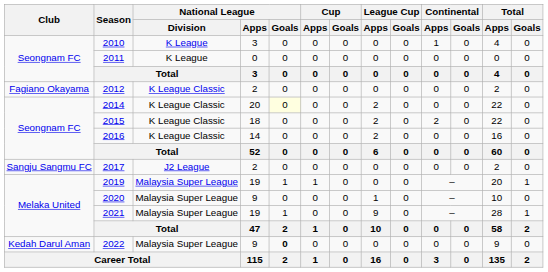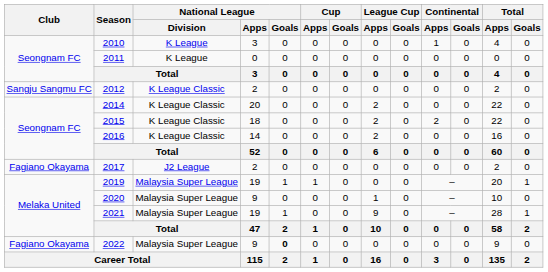 <table class="wikitable" style="text-align: center;">
 <tr>
 <th rowspan="2">Club</th>
 <th rowspan="2">Season</th>
 <th colspan="3">National League</th>
 <th colspan="2">Cup</th>
 <th colspan="2">League Cup</th>
 <th colspan="2">Continental</th>
 <th colspan="2">Total</th>
 </tr>
 <tr>
 <th>Division</th>
 <th>Apps</th>
 <th>Goals</th>
 <th>Apps</th>
 <th>Goals</th>
 <th>Apps</th>
 <th>Goals</th>
 <th>Apps</th>
 <th>Goals</th>
 <th>Apps</th>
 <th>Goals</th>
 </tr>
 <tr>
 <td rowspan="3"><a href='#'>Seongnam FC</a></td>
 <td><a href='#'>2010</a></td>
 <td><a href='#'>K League</a></td>
 <td>3</td>
 <td>0</td>
 <td>0</td>
 <td>0</td>
 <td>0</td>
 <td>0</td>
 <td>1</td>
 <td>0</td>
 <td>4</td>
 <td>0</td>
 </tr>
 <tr>
 <td><a href='#'>2011</a></td>
 <td>K League</td>
 <td>0</td>
 <td>0</td>
 <td>0</td>
 <td>0</td>
 <td>0</td>
 <td>0</td>
 <td>0</td>
 <td>0</td>
 <td>0</td>
 <td>0</td>
 </tr>
 <tr>
 <th colspan="2">Total</th>
 <th>3</th>
 <th>0</th>
 <th>0</th>
 <th>0</th>
 <th>0</th>
 <th>0</th>
 <th>0</th>
 <th>0</th>
 <th>4</th>
 <th>0</th>
 </tr>
 <tr>
-<td><a href='#'>Fagiano Okayama</a></td>
+<td><a href='#'>Sangju Sangmu FC</a></td>
 <td><a href='#'>2012</a></td>
 <td><a href='#'>K League Classic</a></td>
 <td>2</td>
 <td>0</td>
 <td>0</td>
 <td>0</td>
 <td>0</td>
 <td>0</td>
 <td>0</td>
 <td>0</td>
 <td>2</td>
 <td>0</td>
 </tr>
 <tr>
 <td rowspan="4"><a href='#'>Seongnam FC</a></td>
 <td><a href='#'>2014</a></td>
 <td>K League Classic</td>
 <td>20</td>
-<td style="background: lightyellow;">0</td>
+<td>0</td>
 <td>0</td>
 <td>0</td>
 <td>2</td>
 <td>0</td>
 <td>0</td>
 <td>0</td>
 <td>22</td>
 <td>0</td>
 </tr>
 <tr>
 <td><a href='#'>2015</a></td>
 <td>K League Classic</td>
 <td>18</td>
 <td>0</td>
 <td>0</td>
 <td>0</td>
 <td>2</td>
 <td>0</td>
 <td>2</td>
 <td>0</td>
 <td>22</td>
 <td>0</td>
 </tr>
 <tr>
 <td><a href='#'>2016</a></td>
 <td>K League Classic</td>
 <td>14</td>
 <td>0</td>
 <td>0</td>
 <td>0</td>
 <td>2</td>
 <td>0</td>
 <td>0</td>
 <td>0</td>
 <td>16</td>
 <td>0</td>
 </tr>
 <tr>
 <th colspan="2">Total</th>
 <th>52</th>
 <th>0</th>
 <th>0</th>
 <th>0</th>
 <th>6</th>
 <th>0</th>
 <th>0</th>
 <th>0</th>
 <th>60</th>
 <th>0</th>
 </tr>
 <tr>
-<td><a href='#'>Sangju Sangmu FC</a></td>
+<td><a href='#'>Fagiano Okayama</a></td>
 <td><a href='#'>2017</a></td>
 <td><a href='#'>J2 League</a></td>
 <td>2</td>
 <td>0</td>
 <td>0</td>
 <td>0</td>
 <td>0</td>
 <td>0</td>
 <td>0</td>
 <td>0</td>
 <td>2</td>
 <td>0</td>
 </tr>
 <tr>
 <td rowspan="4"><a href='#'>Melaka United</a></td>
 <td><a href='#'>2019</a></td>
 <td><a href='#'>Malaysia Super League</a></td>
 <td>19</td>
 <td>1</td>
 <td>1</td>
 <td>0</td>
 <td>0</td>
 <td>0</td>
 <td colspan="2">–</td>
 <td>20</td>
 <td>1</td>
 </tr>
 <tr>
 <td><a href='#'>2020</a></td>
 <td>Malaysia Super League</td>
 <td>9</td>
 <td>0</td>
 <td>0</td>
 <td>0</td>
 <td>1</td>
 <td>0</td>
 <td colspan="2">–</td>
 <td>10</td>
 <td>0</td>
 </tr>
 <tr>
 <td><a href='#'>2021</a></td>
 <td>Malaysia Super League</td>
 <td>19</td>
 <td>1</td>
 <td>0</td>
 <td>0</td>
 <td>9</td>
 <td>0</td>
 <td colspan="2">–</td>
 <td>28</td>
 <td>1</td>
 </tr>
 <tr>
 <th colspan="2">Total</th>
 <th>47</th>
 <th>2</th>
 <th>1</th>
 <th>0</th>
 <th>10</th>
 <th>0</th>
 <th>0</th>
 <th>0</th>
 <th>58</th>
 <th>2</th>
 </tr>
 <tr>
-<td><a href='#'>Kedah Darul Aman</a></td>
+<td><a href='#'>Fagiano Okayama</a></td>
 <td><a href='#'>2022</a></td>
 <td>Malaysia Super League</td>
 <td>9</td>
 <td><strong>0</strong></td>
 <td>0</td>
 <td>0</td>
 <td>0</td>
 <td>0</td>
 <td>0</td>
 <td>0</td>
 <td>9</td>
 <td>0</td>
 </tr>
 <tr>
 <th colspan="3">Career Total</th>
 <th>115</th>
 <th>2</th>
 <th>1</th>
 <th>0</th>
 <th>16</th>
 <th>0</th>
 <th>3</th>
 <th>0</th>
 <th>135</th>
 <th>2</th>
 </tr>
 </table>
